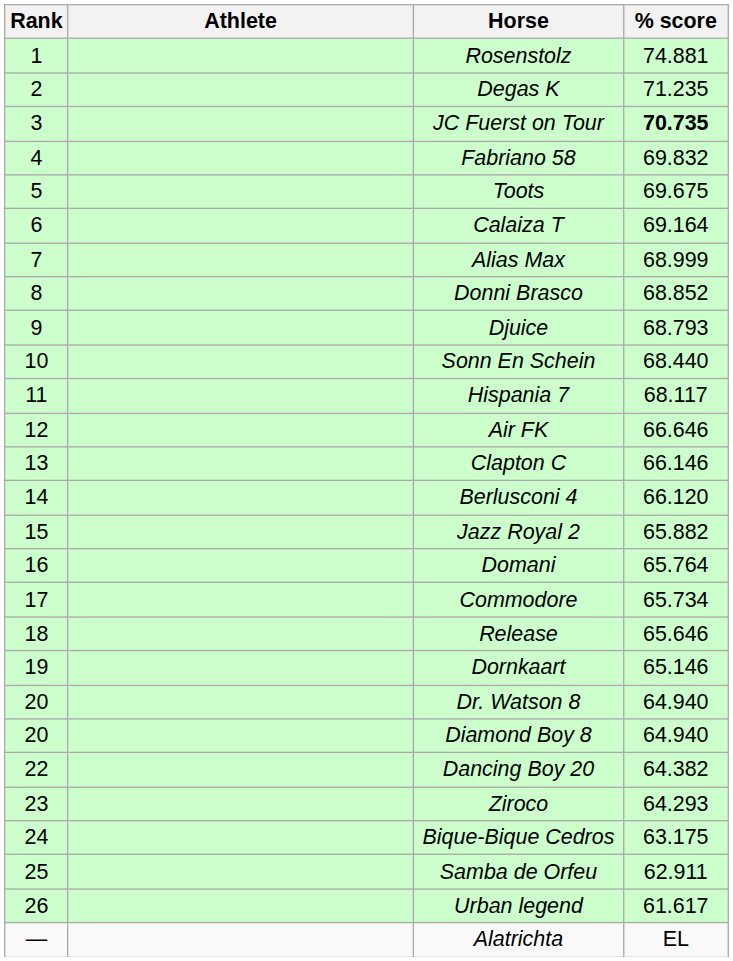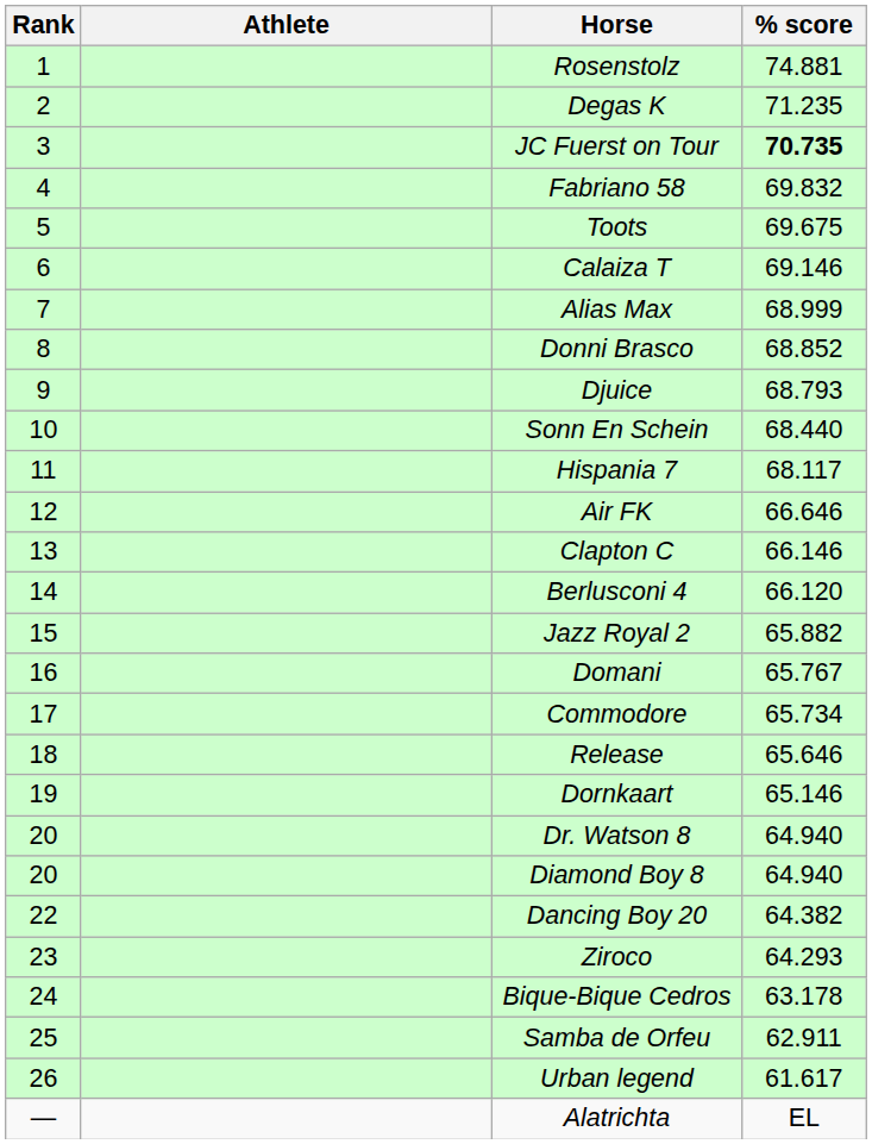 <table class="wikitable" style="text-align:center">
 <tr>
 <th width=40>Rank</th>
 <th width=250>Athlete</th>
 <th width=150>Horse</th>
 <th width=70>% score</th>
 </tr>
 <tr bgcolor="ccffcc">
 <td>1</td>
 <td align=left></td>
 <td><em>Rosenstolz</em></td>
 <td>74.881</td>
 </tr>
 <tr bgcolor="ccffcc">
 <td>2</td>
 <td align=left></td>
 <td><em>Degas K</em></td>
 <td>71.235</td>
 </tr>
 <tr bgcolor="ccffcc">
 <td>3</td>
 <td align=left></td>
 <td><em>JC Fuerst on Tour</em></td>
 <td><strong>70.735</strong></td>
 </tr>
 <tr bgcolor="ccffcc">
 <td>4</td>
 <td align=left></td>
 <td><em>Fabriano 58 </em></td>
 <td>69.832</td>
 </tr>
 <tr bgcolor="ccffcc">
 <td>5</td>
 <td align=left></td>
 <td><em>Toots</em></td>
 <td>69.675</td>
 </tr>
 <tr bgcolor="ccffcc">
 <td>6</td>
 <td align=left></td>
 <td><em>Calaiza T</em></td>
-<td>69.164</td>
+<td>69.146</td>
 </tr>
 <tr bgcolor="ccffcc">
 <td>7</td>
 <td align=left></td>
 <td><em>Alias Max </em></td>
 <td>68.999</td>
 </tr>
 <tr bgcolor="ccffcc">
 <td>8</td>
 <td align=left></td>
 <td><em>Donni Brasco</em></td>
 <td>68.852</td>
 </tr>
 <tr bgcolor="ccffcc">
 <td>9</td>
 <td align=left></td>
 <td><em>Djuice</em></td>
 <td>68.793</td>
 </tr>
 <tr bgcolor="ccffcc">
 <td>10</td>
 <td align=left></td>
 <td><em>Sonn En Schein</em></td>
 <td>68.440</td>
 </tr>
 <tr bgcolor="ccffcc">
 <td>11</td>
 <td align=left></td>
 <td><em>Hispania 7</em></td>
 <td>68.117</td>
 </tr>
 <tr bgcolor="ccffcc">
 <td>12</td>
 <td align=left></td>
 <td><em>Air FK</em></td>
 <td>66.646</td>
 </tr>
 <tr bgcolor="ccffcc">
 <td>13</td>
 <td align=left></td>
 <td><em>Clapton C </em></td>
 <td>66.146</td>
 </tr>
 <tr bgcolor="ccffcc">
 <td>14</td>
 <td align=left></td>
 <td><em>Berlusconi 4</em></td>
 <td>66.120</td>
 </tr>
 <tr bgcolor="ccffcc">
 <td>15</td>
 <td align=left></td>
 <td><em>Jazz Royal 2 </em></td>
 <td>65.882</td>
 </tr>
 <tr bgcolor="ccffcc">
 <td>16</td>
 <td align=left></td>
 <td><em>Domani</em></td>
-<td>65.764</td>
+<td>65.767</td>
 </tr>
 <tr bgcolor="ccffcc">
 <td>17</td>
 <td align=left></td>
 <td><em>Commodore</em></td>
 <td>65.734</td>
 </tr>
 <tr bgcolor="ccffcc">
 <td>18</td>
 <td align=left></td>
 <td><em>Release</em></td>
 <td>65.646</td>
 </tr>
 <tr bgcolor="ccffcc">
 <td>19</td>
 <td align=left></td>
 <td><em>Dornkaart</em></td>
 <td>65.146</td>
 </tr>
 <tr bgcolor="ccffcc">
 <td>20</td>
 <td align=left></td>
 <td><em>Dr. Watson 8</em></td>
 <td>64.940</td>
 </tr>
 <tr bgcolor="ccffcc">
 <td>20</td>
 <td align=left></td>
 <td><em>Diamond Boy 8</em></td>
 <td>64.940</td>
 </tr>
 <tr bgcolor="ccffcc">
 <td>22</td>
 <td align=left></td>
 <td><em>Dancing Boy 20</em></td>
 <td>64.382</td>
 </tr>
 <tr bgcolor="ccffcc">
 <td>23</td>
 <td align=left></td>
 <td><em>Ziroco</em></td>
 <td>64.293</td>
 </tr>
 <tr bgcolor="ccffcc">
 <td>24</td>
 <td align=left></td>
 <td><em>Bique-Bique Cedros</em></td>
-<td>63.175</td>
+<td>63.178</td>
 </tr>
 <tr bgcolor="ccffcc">
 <td>25</td>
 <td align=left></td>
 <td><em>Samba de Orfeu</em></td>
 <td>62.911</td>
 </tr>
 <tr bgcolor="ccffcc">
 <td>26</td>
 <td align=left></td>
 <td><em>Urban legend </em></td>
 <td>61.617</td>
 </tr>
 <tr>
 <td>—</td>
 <td align=left></td>
 <td><em>Alatrichta</em></td>
 <td>EL</td>
 </tr>
 </table>
